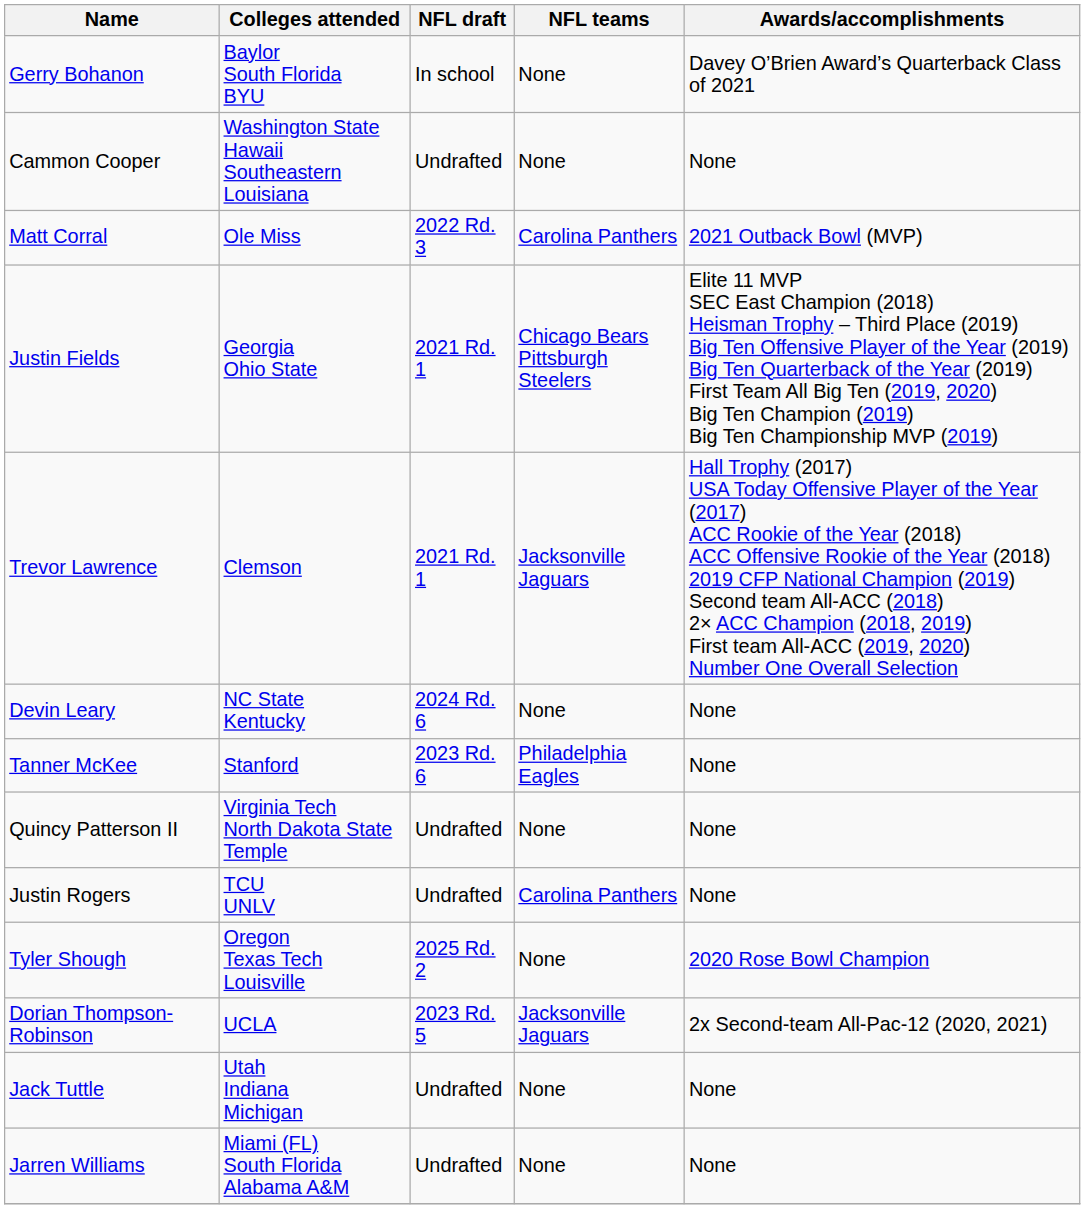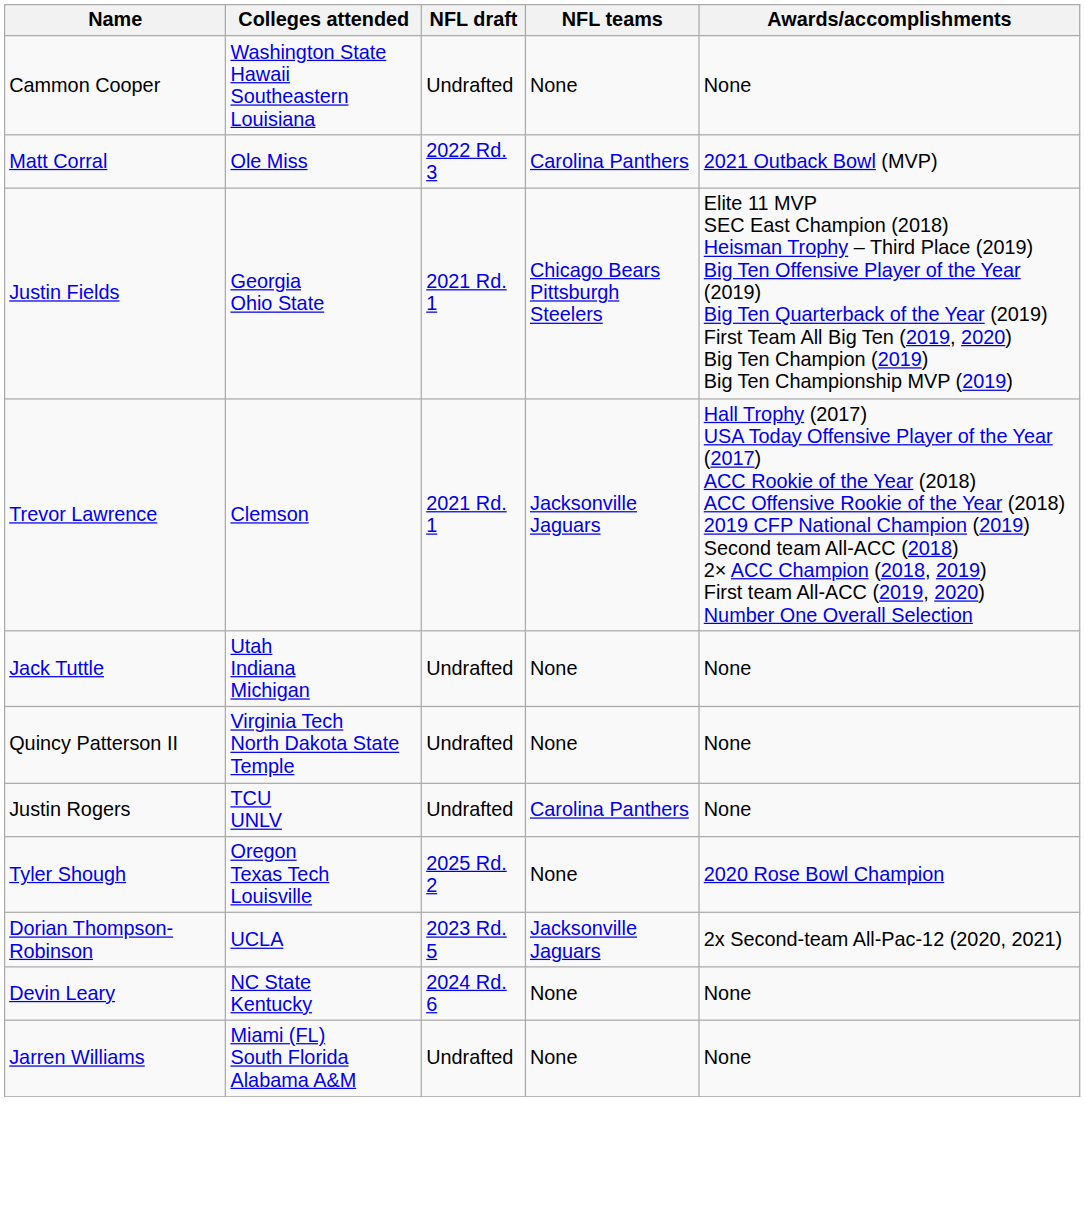 <table class="wikitable">
 <tr>
 <th>Name</th>
 <th>Colleges attended</th>
 <th>NFL draft</th>
 <th>NFL teams</th>
 <th>Awards/accomplishments</th>
-</tr>
-<tr>
-<td><a href='#'>Gerry Bohanon</a></td>
-<td><a href='#'>Baylor</a><br><a href='#'>South Florida</a><br><a href='#'>BYU</a></td>
-<td>In school</td>
-<td>None</td>
-<td>Davey O’Brien Award’s Quarterback Class of 2021</td>
 </tr>
 <tr>
 <td>Cammon Cooper</td>
 <td><a href='#'>Washington State</a><br><a href='#'>Hawaii</a><br><a href='#'>Southeastern Louisiana</a></td>
 <td>Undrafted</td>
 <td>None</td>
 <td>None</td>
 </tr>
 <tr>
 <td><a href='#'>Matt Corral</a></td>
 <td><a href='#'>Ole Miss</a></td>
 <td><a href='#'>2022 Rd. 3</a></td>
 <td><a href='#'>Carolina Panthers</a></td>
 <td><a href='#'>2021 Outback Bowl</a> (MVP)</td>
 </tr>
 <tr>
 <td><a href='#'>Justin Fields</a></td>
 <td><a href='#'>Georgia</a><br><a href='#'>Ohio State</a></td>
 <td><a href='#'>2021 Rd. 1</a></td>
 <td><a href='#'>Chicago Bears</a><br><a href='#'>Pittsburgh Steelers</a></td>
 <td>Elite 11 MVP<br>SEC East Champion (2018)<br><a href='#'>Heisman Trophy</a> – Third Place  (2019)<br><a href='#'>Big Ten Offensive Player of the Year</a> (2019)<br><a href='#'>Big Ten Quarterback of the Year</a> (2019)<br>First Team All Big Ten (<a href='#'>2019</a>, <a href='#'>2020</a>)<br>Big Ten Champion (<a href='#'>2019</a>)<br>Big Ten Championship MVP (<a href='#'>2019</a>)</td>
 </tr>
 <tr>
 <td><a href='#'>Trevor Lawrence</a></td>
 <td><a href='#'>Clemson</a></td>
 <td><a href='#'>2021 Rd. 1</a></td>
 <td><a href='#'>Jacksonville Jaguars</a></td>
 <td><a href='#'>Hall Trophy</a> (2017)<br><a href='#'>USA Today Offensive Player of the Year</a> (<a href='#'>2017</a>)<br><a href='#'>ACC Rookie of the Year</a> (2018)<br><a href='#'>ACC Offensive Rookie of the Year</a> (2018)<br><a href='#'>2019 CFP National Champion</a> (<a href='#'>2019</a>)<br>Second team All-ACC (<a href='#'>2018</a>)<br>2× <a href='#'>ACC Champion</a> (<a href='#'>2018</a>, <a href='#'>2019</a>)<br>First team All-ACC (<a href='#'>2019</a>, <a href='#'>2020</a>)<br><a href='#'>Number One Overall Selection</a></td>
 </tr>
 <tr>
-<td><a href='#'>Devin Leary</a></td>
-<td><a href='#'>NC State</a><br><a href='#'>Kentucky</a></td>
-<td><a href='#'>2024 Rd. 6</a></td>
+<td><a href='#'>Jack Tuttle</a></td>
+<td><a href='#'>Utah</a><br><a href='#'>Indiana</a><br><a href='#'>Michigan</a></td>
+<td>Undrafted</td>
 <td>None</td>
-<td>None</td>
-</tr>
-<tr>
-<td><a href='#'>Tanner McKee</a></td>
-<td><a href='#'>Stanford</a></td>
-<td><a href='#'>2023 Rd. 6</a></td>
-<td><a href='#'>Philadelphia Eagles</a></td>
 <td>None</td>
 </tr>
 <tr>
 <td>Quincy Patterson II</td>
 <td><a href='#'>Virginia Tech</a><br><a href='#'>North Dakota State</a><br><a href='#'>Temple</a></td>
 <td>Undrafted</td>
 <td>None</td>
 <td>None</td>
 </tr>
 <tr>
 <td>Justin Rogers</td>
 <td><a href='#'>TCU</a><br><a href='#'>UNLV</a></td>
 <td>Undrafted</td>
 <td><a href='#'>Carolina Panthers</a></td>
 <td>None</td>
 </tr>
 <tr>
 <td><a href='#'>Tyler Shough</a></td>
 <td><a href='#'>Oregon</a><br><a href='#'>Texas Tech</a><br><a href='#'>Louisville</a></td>
 <td><a href='#'>2025 Rd. 2</a></td>
 <td>None</td>
 <td><a href='#'>2020 Rose Bowl Champion</a></td>
 </tr>
 <tr>
 <td><a href='#'>Dorian Thompson-Robinson</a></td>
 <td><a href='#'>UCLA</a></td>
 <td><a href='#'>2023 Rd. 5</a></td>
 <td><a href='#'>Jacksonville Jaguars</a></td>
 <td>2x Second-team All-Pac-12 (2020, 2021)</td>
 </tr>
 <tr>
-<td><a href='#'>Jack Tuttle</a></td>
-<td><a href='#'>Utah</a><br><a href='#'>Indiana</a><br><a href='#'>Michigan</a></td>
-<td>Undrafted</td>
+<td><a href='#'>Devin Leary</a></td>
+<td><a href='#'>NC State</a><br><a href='#'>Kentucky</a></td>
+<td><a href='#'>2024 Rd. 6</a></td>
 <td>None</td>
 <td>None</td>
 </tr>
 <tr>
 <td><a href='#'>Jarren Williams</a></td>
 <td><a href='#'>Miami (FL)</a><br><a href='#'>South Florida</a><br><a href='#'>Alabama A&M</a></td>
 <td>Undrafted</td>
 <td>None</td>
 <td>None</td>
 </tr>
 <tr>
 </tr>
 </table>
